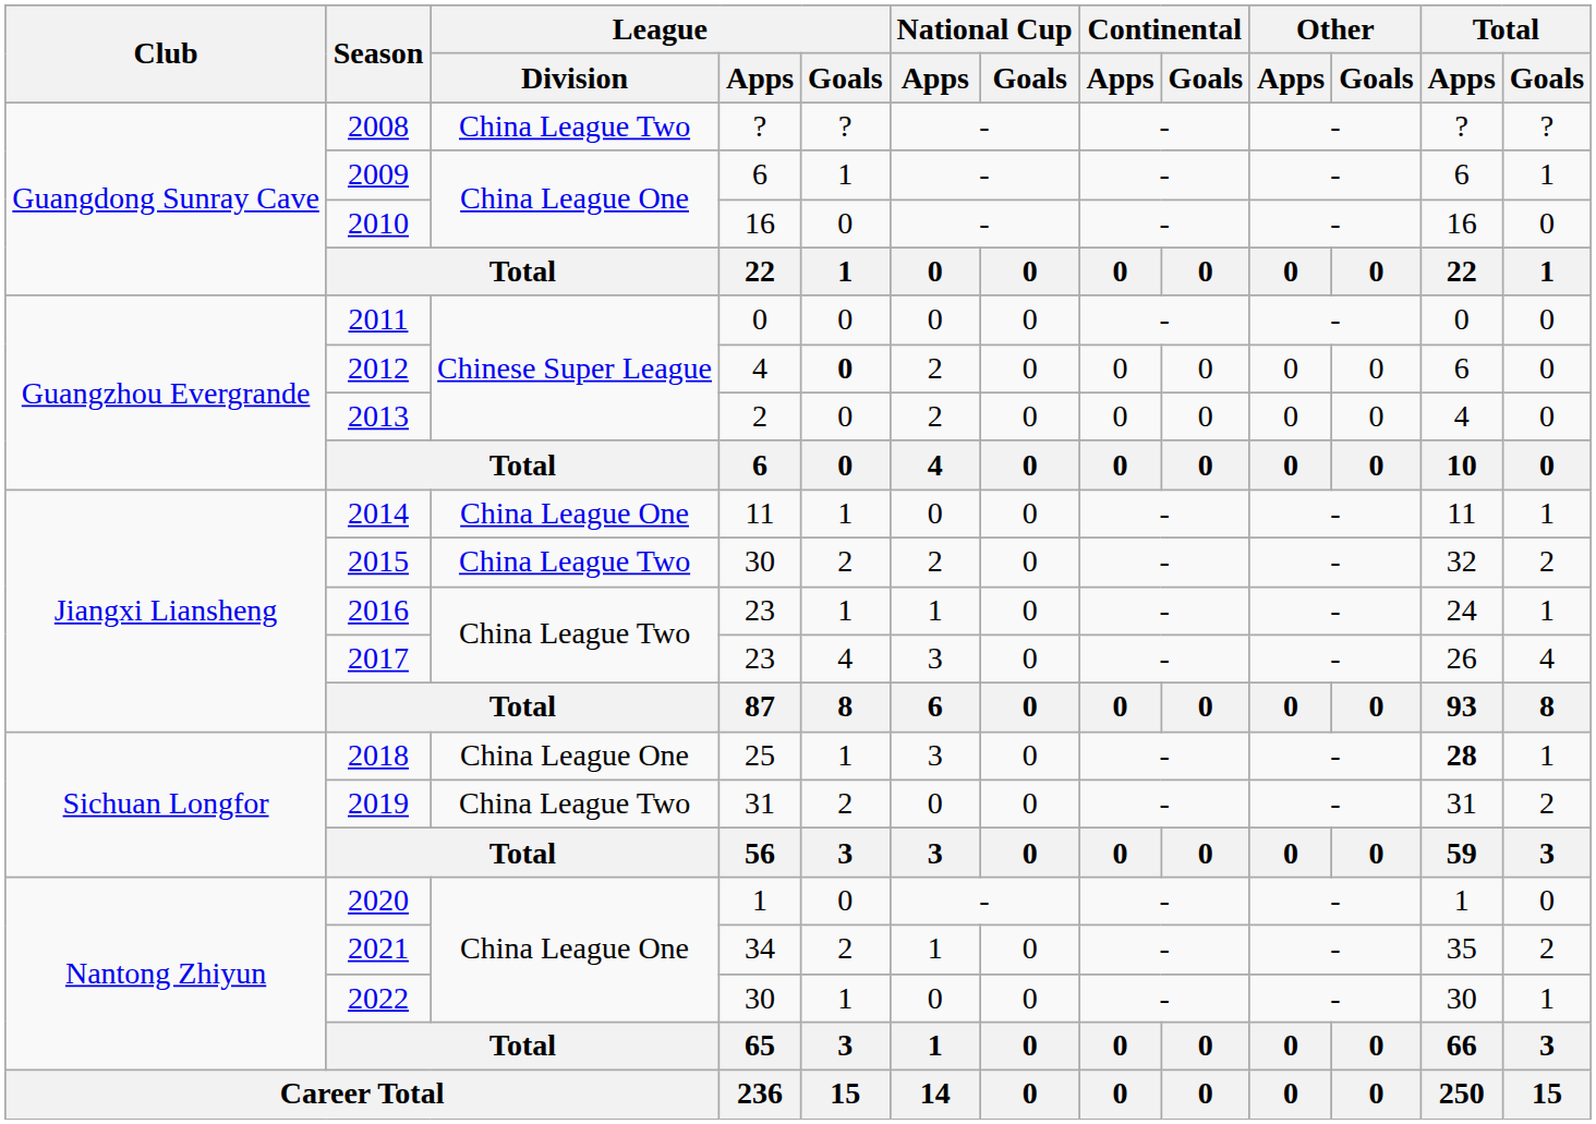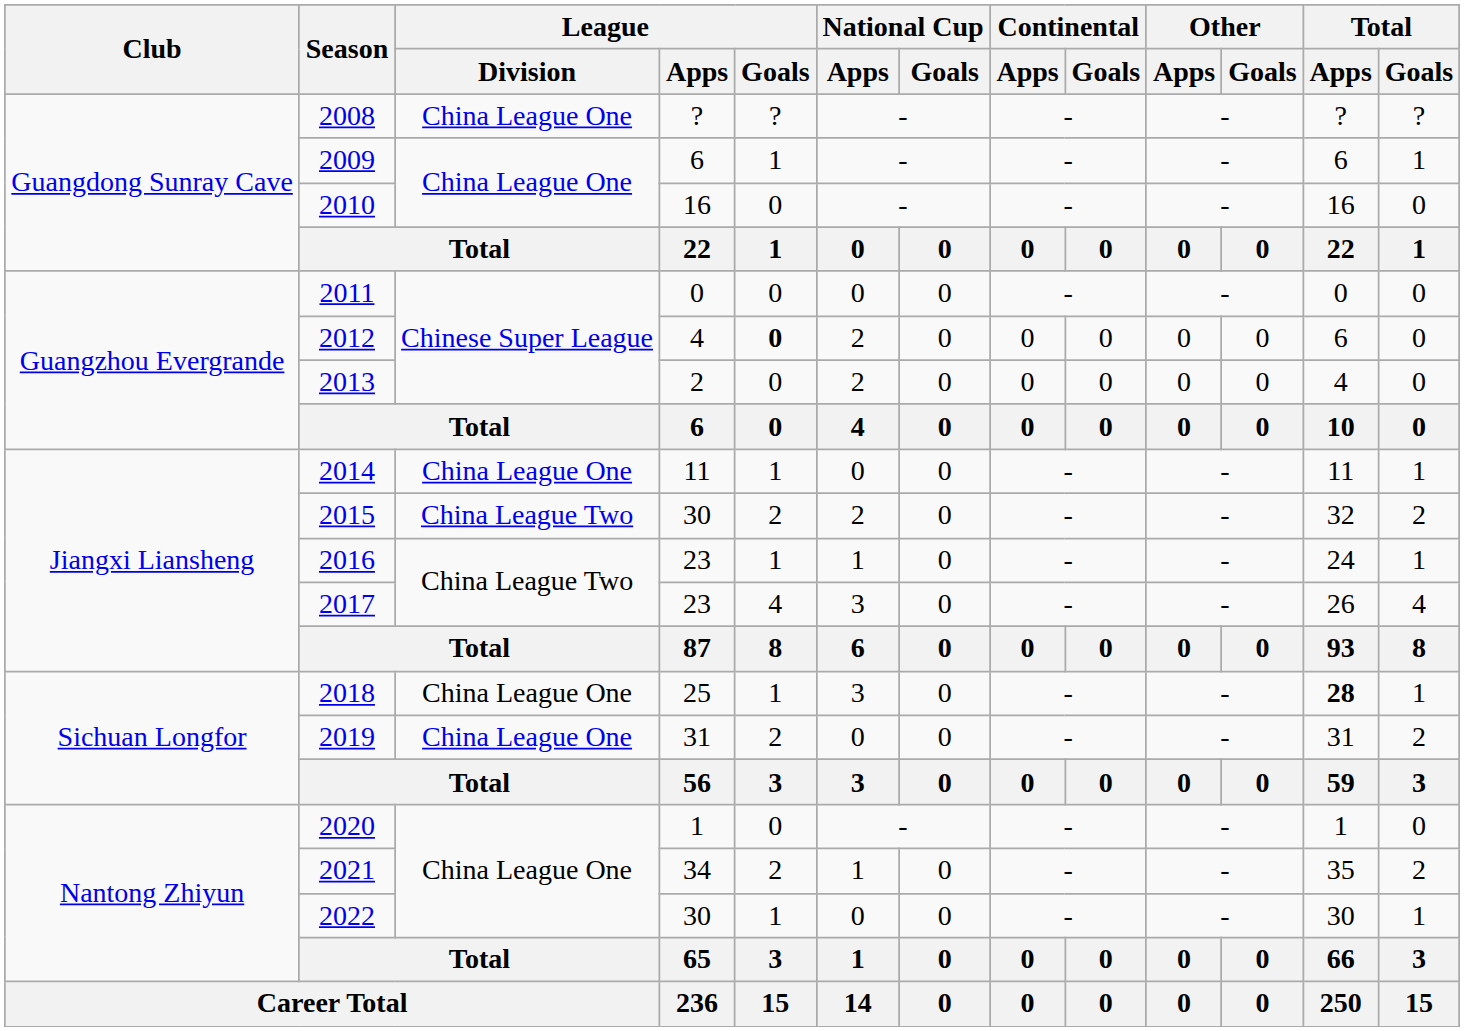 <table class="wikitable" style="text-align: center">
 <tr>
 <th rowspan="2">Club</th>
 <th rowspan="2">Season</th>
 <th colspan="3">League</th>
 <th colspan="2">National Cup</th>
 <th colspan="2">Continental</th>
 <th colspan="2">Other</th>
 <th colspan="2">Total</th>
 </tr>
 <tr>
 <th>Division</th>
 <th>Apps</th>
 <th>Goals</th>
 <th>Apps</th>
 <th>Goals</th>
 <th>Apps</th>
 <th>Goals</th>
 <th>Apps</th>
 <th>Goals</th>
 <th>Apps</th>
 <th>Goals</th>
 </tr>
 <tr>
 <td rowspan=4><a href='#'>Guangdong Sunray Cave</a></td>
 <td><a href='#'>2008</a></td>
-<td><a href='#'>China League Two</a></td>
+<td rowspan="1"><a href='#'>China League One</a></td>
 <td>?</td>
 <td>?</td>
 <td colspan="2">-</td>
 <td colspan="2">-</td>
 <td colspan="2">-</td>
 <td>?</td>
 <td>?</td>
 </tr>
 <tr>
 <td><a href='#'>2009</a></td>
 <td rowspan="2"><a href='#'>China League One</a></td>
 <td>6</td>
 <td>1</td>
 <td colspan="2">-</td>
 <td colspan="2">-</td>
 <td colspan="2">-</td>
 <td>6</td>
 <td>1</td>
 </tr>
 <tr>
 <td><a href='#'>2010</a></td>
 <td>16</td>
 <td>0</td>
 <td colspan="2">-</td>
 <td colspan="2">-</td>
 <td colspan="2">-</td>
 <td>16</td>
 <td>0</td>
 </tr>
 <tr>
 <th colspan=2>Total</th>
 <th>22</th>
 <th>1</th>
 <th>0</th>
 <th>0</th>
 <th>0</th>
 <th>0</th>
 <th>0</th>
 <th>0</th>
 <th>22</th>
 <th>1</th>
 </tr>
 <tr>
 <td rowspan=4><a href='#'>Guangzhou Evergrande</a></td>
 <td><a href='#'>2011</a></td>
 <td rowspan="3"><a href='#'>Chinese Super League</a></td>
 <td>0</td>
 <td>0</td>
 <td>0</td>
 <td>0</td>
 <td colspan="2">-</td>
 <td colspan="2">-</td>
 <td>0</td>
 <td>0</td>
 </tr>
 <tr>
 <td><a href='#'>2012</a></td>
 <td>4</td>
 <td><strong>0</strong></td>
 <td>2</td>
 <td>0</td>
 <td>0</td>
 <td>0</td>
 <td>0</td>
 <td>0</td>
 <td>6</td>
 <td>0</td>
 </tr>
 <tr>
 <td><a href='#'>2013</a></td>
 <td>2</td>
 <td>0</td>
 <td>2</td>
 <td>0</td>
 <td>0</td>
 <td>0</td>
 <td>0</td>
 <td>0</td>
 <td>4</td>
 <td>0</td>
 </tr>
 <tr>
 <th colspan=2>Total</th>
 <th>6</th>
 <th>0</th>
 <th>4</th>
 <th>0</th>
 <th>0</th>
 <th>0</th>
 <th>0</th>
 <th>0</th>
 <th>10</th>
 <th>0</th>
 </tr>
 <tr>
 <td rowspan=5><a href='#'>Jiangxi Liansheng</a></td>
 <td><a href='#'>2014</a></td>
 <td rowspan="1"><a href='#'>China League One</a></td>
 <td>11</td>
 <td>1</td>
 <td>0</td>
 <td>0</td>
 <td colspan="2">-</td>
 <td colspan="2">-</td>
 <td>11</td>
 <td>1</td>
 </tr>
 <tr>
 <td><a href='#'>2015</a></td>
 <td><a href='#'>China League Two</a></td>
 <td>30</td>
 <td>2</td>
 <td>2</td>
 <td>0</td>
 <td colspan="2">-</td>
 <td colspan="2">-</td>
 <td>32</td>
 <td>2</td>
 </tr>
 <tr>
 <td><a href='#'>2016</a></td>
 <td rowspan=2>China League Two</td>
 <td>23</td>
 <td>1</td>
 <td>1</td>
 <td>0</td>
 <td colspan="2">-</td>
 <td colspan="2">-</td>
 <td>24</td>
 <td>1</td>
 </tr>
 <tr>
 <td><a href='#'>2017</a></td>
 <td>23</td>
 <td>4</td>
 <td>3</td>
 <td>0</td>
 <td colspan="2">-</td>
 <td colspan="2">-</td>
 <td>26</td>
 <td>4</td>
 </tr>
 <tr>
 <th colspan=2>Total</th>
 <th>87</th>
 <th>8</th>
 <th>6</th>
 <th>0</th>
 <th>0</th>
 <th>0</th>
 <th>0</th>
 <th>0</th>
 <th>93</th>
 <th>8</th>
 </tr>
 <tr>
 <td rowspan=3><a href='#'>Sichuan Longfor</a></td>
 <td><a href='#'>2018</a></td>
 <td>China League One</td>
 <td>25</td>
 <td>1</td>
 <td>3</td>
 <td>0</td>
 <td colspan="2">-</td>
 <td colspan="2">-</td>
 <td><strong>28</strong></td>
 <td>1</td>
 </tr>
 <tr>
 <td><a href='#'>2019</a></td>
-<td>China League Two</td>
+<td rowspan="1"><a href='#'>China League One</a></td>
 <td>31</td>
 <td>2</td>
 <td>0</td>
 <td>0</td>
 <td colspan="2">-</td>
 <td colspan="2">-</td>
 <td>31</td>
 <td>2</td>
 </tr>
 <tr>
 <th colspan=2>Total</th>
 <th>56</th>
 <th>3</th>
 <th>3</th>
 <th>0</th>
 <th>0</th>
 <th>0</th>
 <th>0</th>
 <th>0</th>
 <th>59</th>
 <th>3</th>
 </tr>
 <tr>
 <td rowspan=4><a href='#'>Nantong Zhiyun</a></td>
 <td><a href='#'>2020</a></td>
 <td rowspan=3>China League One</td>
 <td>1</td>
 <td>0</td>
 <td colspan="2">-</td>
 <td colspan="2">-</td>
 <td colspan="2">-</td>
 <td>1</td>
 <td>0</td>
 </tr>
 <tr>
 <td><a href='#'>2021</a></td>
 <td>34</td>
 <td>2</td>
 <td>1</td>
 <td>0</td>
 <td colspan="2">-</td>
 <td colspan="2">-</td>
 <td>35</td>
 <td>2</td>
 </tr>
 <tr>
 <td><a href='#'>2022</a></td>
 <td>30</td>
 <td>1</td>
 <td>0</td>
 <td>0</td>
 <td colspan="2">-</td>
 <td colspan="2">-</td>
 <td>30</td>
 <td>1</td>
 </tr>
 <tr>
 <th colspan=2>Total</th>
 <th>65</th>
 <th>3</th>
 <th>1</th>
 <th>0</th>
 <th>0</th>
 <th>0</th>
 <th>0</th>
 <th>0</th>
 <th>66</th>
 <th>3</th>
 </tr>
 <tr>
 <th colspan=3>Career Total</th>
 <th>236</th>
 <th>15</th>
 <th>14</th>
 <th>0</th>
 <th>0</th>
 <th>0</th>
 <th>0</th>
 <th>0</th>
 <th>250</th>
 <th>15</th>
 </tr>
 </table>
